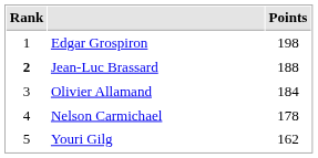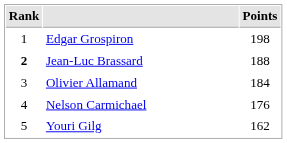 <table cellspacing="1" cellpadding="3" style="border:1px solid #AAAAAA;font-size:86%">
 <tr bgcolor="#E4E4E4">
 <th style="border-bottom:1px solid #AAAAAA" width=10>Rank</th>
 <th style="border-bottom:1px solid #AAAAAA" width=200></th>
 <th style="border-bottom:1px solid #AAAAAA" width=20>Points</th>
 </tr>
 <tr>
 <td align="center">1</td>
 <td> <a href='#'>Edgar Grospiron</a></td>
 <td align=center>198</td>
 </tr>
 <tr>
 <td align="center"><strong>2</strong></td>
 <td> <a href='#'>Jean-Luc Brassard</a></td>
 <td align=center>188</td>
 </tr>
 <tr>
 <td align="center">3</td>
 <td> <a href='#'>Olivier Allamand</a></td>
 <td align=center>184</td>
 </tr>
 <tr>
 <td align="center">4</td>
 <td> <a href='#'>Nelson Carmichael</a></td>
-<td align=center>178</td>
+<td align=center>176</td>
 </tr>
 <tr>
 <td align="center">5</td>
 <td> <a href='#'>Youri Gilg</a></td>
 <td align=center>162</td>
 </tr>
 </table>
